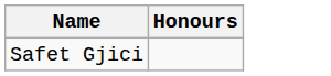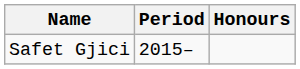 <table class="wikitable">
 <tr>
 <th>Name</th>
+<th>Period</th>
 <th>Honours</th>
 </tr>
 <tr>
 <td> Safet Gjici</td>
+<td>2015–</td>
 <td></td>
 </tr>
 </table>
